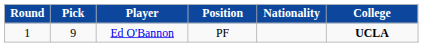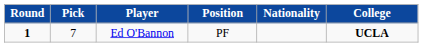 <table class="wikitable sortable sortable">
 <tr>
 <th style="background-color:#0C479D; color:#FFFFFF" width="10%">Round</th>
 <th style="background-color:#0C479D; color:#FFFFFF" width="10%">Pick</th>
 <th style="background-color:#0C479D; color:#FFFFFF" width="20%">Player</th>
 <th style="background-color:#0C479D; color:#FFFFFF" width="15%">Position</th>
 <th style="background-color:#0C479D; color:#FFFFFF" width="15%">Nationality</th>
 <th style="background-color:#0C479D; color:#FFFFFF" width="20%">College</th>
 </tr>
 <tr style="text-align: center">
-<td>1</td>
-<td>9</td>
+<td><strong>1</strong></td>
+<td>7</td>
 <td><a href='#'>Ed O'Bannon</a></td>
 <td>PF</td>
 <td></td>
 <td><strong>UCLA</strong></td>
 </tr>
 </table>
